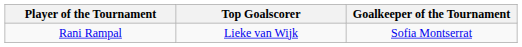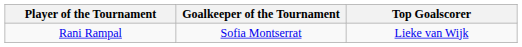 <table class=wikitable style="margin:auto; text-align:center">
 <tr>
 <th style="width: 220px;">Player of the Tournament</th>
+<th style="width: 220px;">Goalkeeper of the Tournament</th>
 <th style="width: 220px;">Top Goalscorer</th>
-<th style="width: 220px;">Goalkeeper of the Tournament</th>
 </tr>
 <tr>
 <td> <a href='#'>Rani Rampal</a></td>
+<td> <a href='#'>Sofia Montserrat</a></td>
 <td> <a href='#'>Lieke van Wijk</a></td>
-<td> <a href='#'>Sofia Montserrat</a></td>
 </tr>
 </table>
